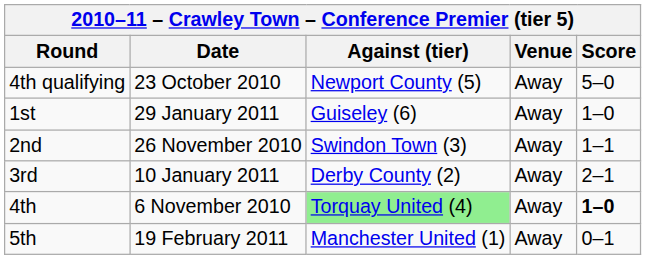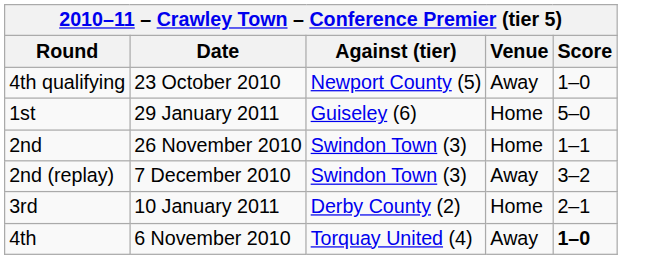 <table class="wikitable">
 <tr>
 <th colspan=5><strong><a href='#'>2010–11</a> – <a href='#'>Crawley Town</a> – <a href='#'>Conference Premier</a> (tier 5)</strong></th>
 </tr>
 <tr>
 <th>Round</th>
 <th>Date</th>
 <th>Against (tier)</th>
 <th>Venue</th>
 <th>Score</th>
 </tr>
 <tr>
 <td>4th qualifying</td>
 <td>23 October 2010</td>
 <td><a href='#'>Newport County</a> (5)</td>
 <td>Away</td>
-<td>5–0</td>
+<td>1–0</td>
 </tr>
 <tr>
 <td>1st</td>
 <td>29 January 2011</td>
 <td><a href='#'>Guiseley</a> (6)</td>
-<td>Away</td>
-<td>1–0</td>
+<td>Home</td>
+<td>5–0</td>
 </tr>
 <tr>
 <td>2nd</td>
 <td>26 November 2010</td>
 <td><a href='#'>Swindon Town</a> (3)</td>
+<td>Home</td>
+<td>1–1</td>
+</tr>
+<tr>
+<td>2nd (replay)</td>
+<td>7 December 2010</td>
+<td><a href='#'>Swindon Town</a> (3)</td>
 <td>Away</td>
-<td>1–1</td>
+<td>3–2</td>
 </tr>
 <tr>
 <td>3rd</td>
 <td>10 January 2011</td>
 <td><a href='#'>Derby County</a> (2)</td>
-<td>Away</td>
+<td>Home</td>
 <td>2–1</td>
 </tr>
 <tr>
 <td>4th</td>
 <td>6 November 2010</td>
-<td style="background: lightgreen;"><a href='#'>Torquay United</a> (4)</td>
+<td><a href='#'>Torquay United</a> (4)</td>
 <td>Away</td>
 <td><strong>1–0</strong></td>
 </tr>
-<tr>
-<td>5th</td>
-<td>19 February 2011</td>
-<td><a href='#'>Manchester United</a> (1)</td>
-<td>Away</td>
-<td>0–1</td>
-</tr>
 </table>
